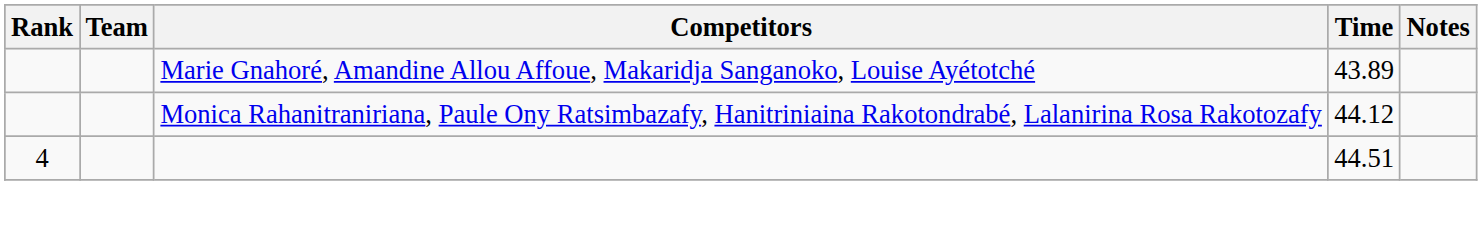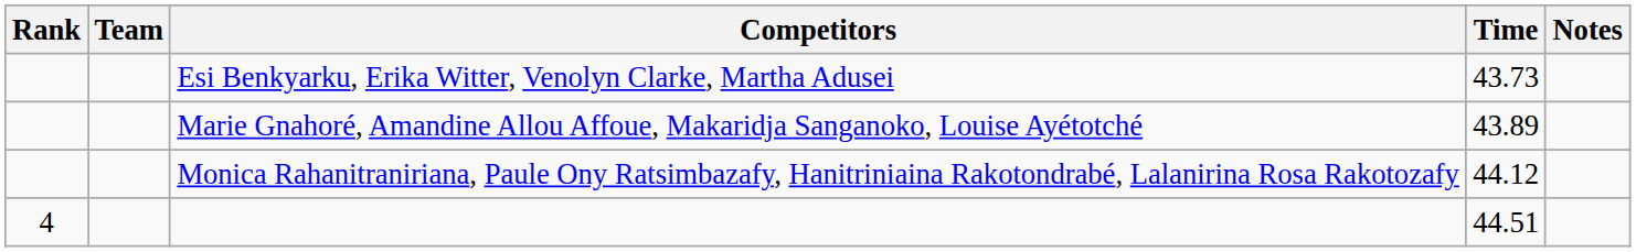 <table class="wikitable sortable" style="text-align:center;font-size:95%">
 <tr>
 <th>Rank</th>
 <th>Team</th>
 <th>Competitors</th>
 <th>Time</th>
 <th>Notes</th>
+</tr>
+<tr>
+<td></td>
+<td align=left></td>
+<td align=left><a href='#'>Esi Benkyarku</a>, <a href='#'>Erika Witter</a>, <a href='#'>Venolyn Clarke</a>, <a href='#'>Martha Adusei</a></td>
+<td>43.73</td>
+<td></td>
 </tr>
 <tr>
 <td></td>
 <td align=left></td>
 <td align=left><a href='#'>Marie Gnahoré</a>, <a href='#'>Amandine Allou Affoue</a>, <a href='#'>Makaridja Sanganoko</a>, <a href='#'>Louise Ayétotché</a></td>
 <td>43.89</td>
 <td></td>
 </tr>
 <tr>
 <td></td>
 <td align=left></td>
 <td align=left><a href='#'>Monica Rahanitraniriana</a>, <a href='#'>Paule Ony Ratsimbazafy</a>, <a href='#'>Hanitriniaina Rakotondrabé</a>, <a href='#'>Lalanirina Rosa Rakotozafy</a></td>
 <td>44.12</td>
 <td></td>
 </tr>
 <tr>
 <td>4</td>
 <td align=left></td>
 <td align=left></td>
 <td>44.51</td>
 <td></td>
 </tr>
 </table>
